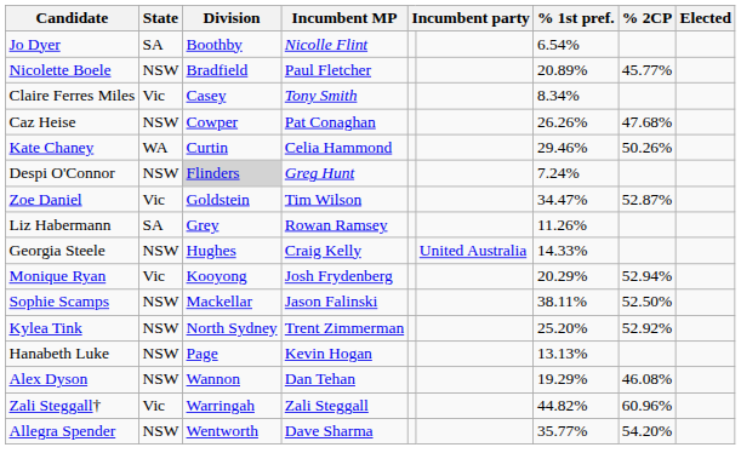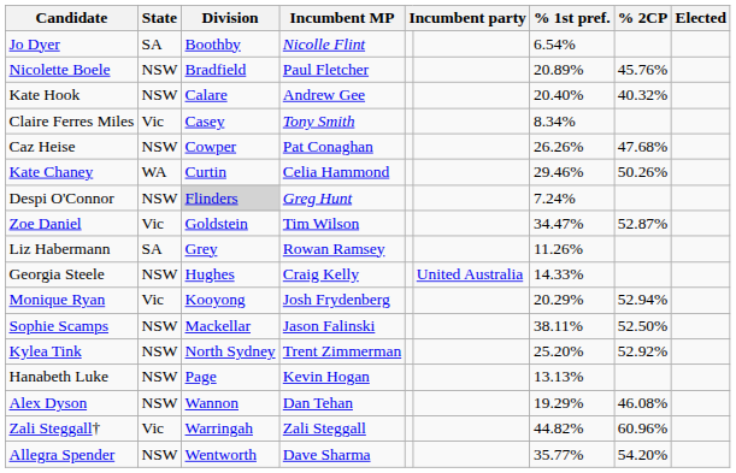 <table class="wikitable sortable">
 <tr>
 <th>Candidate</th>
 <th>State</th>
 <th>Division</th>
 <th>Incumbent MP</th>
 <th colspan="2">Incumbent party</th>
 <th>% 1st pref.</th>
 <th>% 2CP</th>
 <th>Elected</th>
 </tr>
 <tr>
 <td><a href='#'>Jo Dyer</a></td>
 <td>SA</td>
 <td><a href='#'>Boothby</a></td>
 <td><em><a href='#'>Nicolle Flint</a></em></td>
 <td></td>
 <td></td>
 <td>6.54%</td>
 <td></td>
 <td></td>
 </tr>
 <tr>
 <td><a href='#'>Nicolette Boele</a></td>
 <td>NSW</td>
 <td><a href='#'>Bradfield</a></td>
 <td><a href='#'>Paul Fletcher</a></td>
 <td></td>
 <td></td>
 <td>20.89%</td>
-<td>45.77%</td>
+<td>45.76%</td>
+<td></td>
+</tr>
+<tr>
+<td>Kate Hook</td>
+<td>NSW</td>
+<td><a href='#'>Calare</a></td>
+<td><a href='#'>Andrew Gee</a></td>
+<td></td>
+<td></td>
+<td>20.40%</td>
+<td>40.32%</td>
 <td></td>
 </tr>
 <tr>
 <td>Claire Ferres Miles</td>
 <td>Vic</td>
 <td><a href='#'>Casey</a></td>
 <td><em><a href='#'>Tony Smith</a></em></td>
 <td></td>
 <td></td>
 <td>8.34%</td>
 <td></td>
 <td></td>
 </tr>
 <tr>
 <td>Caz Heise</td>
 <td>NSW</td>
 <td><a href='#'>Cowper</a></td>
 <td><a href='#'>Pat Conaghan</a></td>
 <td></td>
 <td></td>
 <td>26.26%</td>
 <td>47.68%</td>
 <td></td>
 </tr>
 <tr>
 <td><a href='#'>Kate Chaney</a></td>
 <td>WA</td>
 <td><a href='#'>Curtin</a></td>
 <td><a href='#'>Celia Hammond</a></td>
 <td></td>
 <td></td>
 <td>29.46%</td>
 <td>50.26%</td>
 <td></td>
 </tr>
 <tr>
 <td>Despi O'Connor</td>
 <td>NSW</td>
 <td style="background: lightgrey;"><a href='#'>Flinders</a></td>
 <td><em><a href='#'>Greg Hunt</a></em></td>
 <td></td>
 <td></td>
 <td>7.24%</td>
 <td></td>
 <td></td>
 </tr>
 <tr>
 <td><a href='#'>Zoe Daniel</a></td>
 <td>Vic</td>
 <td><a href='#'>Goldstein</a></td>
 <td><a href='#'>Tim Wilson</a></td>
 <td></td>
 <td></td>
 <td>34.47%</td>
 <td>52.87%</td>
 <td></td>
 </tr>
 <tr>
 <td>Liz Habermann</td>
 <td>SA</td>
 <td><a href='#'>Grey</a></td>
 <td><a href='#'>Rowan Ramsey</a></td>
 <td></td>
 <td></td>
 <td>11.26%</td>
 <td></td>
 <td></td>
 </tr>
 <tr>
 <td>Georgia Steele</td>
 <td>NSW</td>
 <td><a href='#'>Hughes</a></td>
 <td><a href='#'>Craig Kelly</a></td>
 <td></td>
 <td><a href='#'>United Australia</a></td>
 <td>14.33%</td>
 <td></td>
 <td></td>
 </tr>
 <tr>
 <td><a href='#'>Monique Ryan</a></td>
 <td>Vic</td>
 <td><a href='#'>Kooyong</a></td>
 <td><a href='#'>Josh Frydenberg</a></td>
 <td></td>
 <td></td>
 <td>20.29%</td>
 <td>52.94%</td>
 <td></td>
 </tr>
 <tr>
 <td><a href='#'>Sophie Scamps</a></td>
 <td>NSW</td>
 <td><a href='#'>Mackellar</a></td>
 <td><a href='#'>Jason Falinski</a></td>
 <td></td>
 <td></td>
 <td>38.11%</td>
 <td>52.50%</td>
 <td></td>
 </tr>
 <tr>
 <td><a href='#'>Kylea Tink</a></td>
 <td>NSW</td>
 <td><a href='#'>North Sydney</a></td>
 <td><a href='#'>Trent Zimmerman</a></td>
 <td></td>
 <td></td>
 <td>25.20%</td>
 <td>52.92%</td>
 <td></td>
 </tr>
 <tr>
 <td>Hanabeth Luke</td>
 <td>NSW</td>
 <td><a href='#'>Page</a></td>
 <td><a href='#'>Kevin Hogan</a></td>
 <td></td>
 <td></td>
 <td>13.13%</td>
 <td></td>
 <td></td>
 </tr>
 <tr>
 <td><a href='#'>Alex Dyson</a></td>
 <td>NSW</td>
 <td><a href='#'>Wannon</a></td>
 <td><a href='#'>Dan Tehan</a></td>
 <td></td>
 <td></td>
 <td>19.29%</td>
 <td>46.08%</td>
 <td></td>
 </tr>
 <tr>
 <td><a href='#'>Zali Steggall</a>†</td>
 <td>Vic</td>
 <td><a href='#'>Warringah</a></td>
 <td><a href='#'>Zali Steggall</a></td>
 <td></td>
 <td></td>
 <td>44.82%</td>
 <td>60.96%</td>
 <td></td>
 </tr>
 <tr>
 <td><a href='#'>Allegra Spender</a></td>
 <td>NSW</td>
 <td><a href='#'>Wentworth</a></td>
 <td><a href='#'>Dave Sharma</a></td>
 <td></td>
 <td></td>
 <td>35.77%</td>
 <td>54.20%</td>
 <td></td>
 </tr>
 </table>
